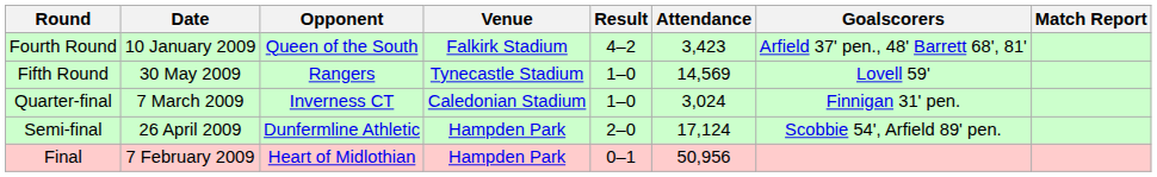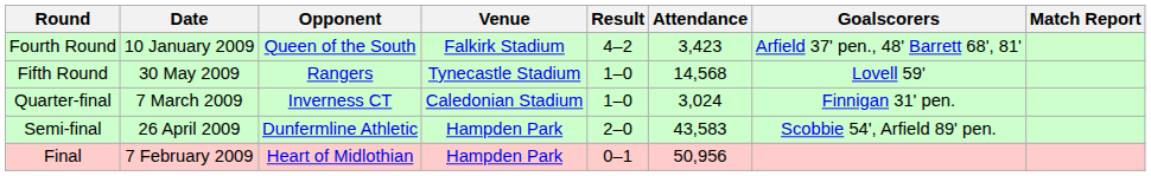 <table class="wikitable" style="text-align:center">
 <tr>
 <th>Round</th>
 <th>Date</th>
 <th>Opponent</th>
 <th>Venue</th>
 <th>Result</th>
 <th>Attendance</th>
 <th>Goalscorers</th>
 <th>Match Report</th>
 </tr>
 <tr style="background:#ccffcc;">
 <td>Fourth Round</td>
 <td>10 January 2009</td>
 <td><a href='#'>Queen of the South</a></td>
 <td><a href='#'>Falkirk Stadium</a></td>
 <td align=center>4–2</td>
 <td>3,423</td>
 <td><a href='#'>Arfield</a> 37' pen., 48' <a href='#'>Barrett</a> 68', 81'</td>
 <td></td>
 </tr>
 <tr style="background:#ccffcc;">
 <td>Fifth Round</td>
 <td>30 May 2009</td>
 <td><a href='#'>Rangers</a></td>
 <td><a href='#'>Tynecastle Stadium</a></td>
 <td align=center>1–0</td>
-<td>14,569</td>
+<td>14,568</td>
 <td><a href='#'>Lovell</a> 59'</td>
 <td></td>
 </tr>
 <tr style="background:#ccffcc;">
 <td>Quarter-final</td>
 <td>7 March 2009</td>
 <td><a href='#'>Inverness CT</a></td>
 <td><a href='#'>Caledonian Stadium</a></td>
 <td align=center>1–0</td>
 <td>3,024</td>
 <td><a href='#'>Finnigan</a> 31' pen.</td>
 <td></td>
 </tr>
 <tr style="background:#ccffcc;">
 <td>Semi-final</td>
 <td>26 April 2009</td>
 <td><a href='#'>Dunfermline Athletic</a></td>
 <td><a href='#'>Hampden Park</a></td>
 <td align=center>2–0</td>
-<td>17,124</td>
+<td>43,583</td>
 <td><a href='#'>Scobbie</a> 54', Arfield 89' pen.</td>
 <td></td>
 </tr>
 <tr style="background:#ffcccc;">
 <td>Final</td>
 <td>7 February 2009</td>
 <td><a href='#'>Heart of Midlothian</a></td>
 <td><a href='#'>Hampden Park</a></td>
 <td align=center>0–1</td>
 <td>50,956</td>
 <td></td>
 <td></td>
 </tr>
 </table>
